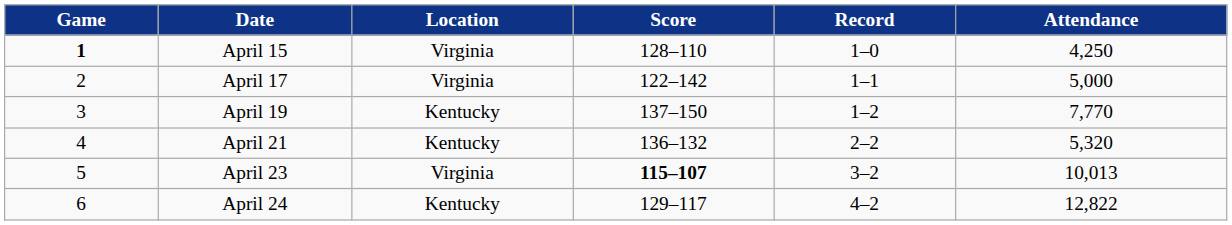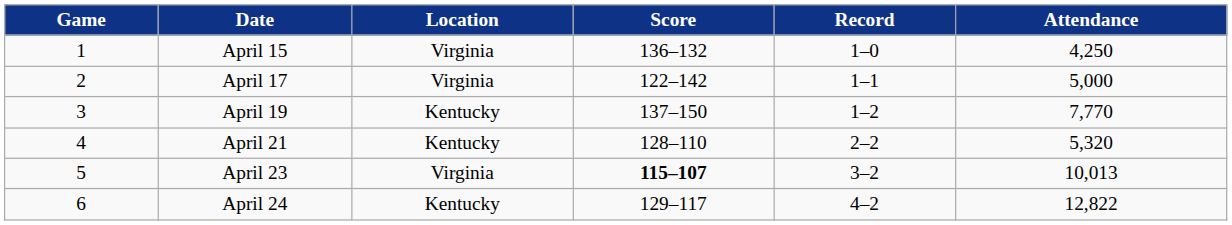 <table class="wikitable" style="width:80%;">
 <tr style="text-align:center; background:#0E3386; color:#FFFFFF;">
 <td><strong>Game</strong></td>
 <td><strong>Date</strong></td>
 <td><strong>Location</strong></td>
 <td><strong>Score</strong></td>
 <td><strong>Record</strong></td>
 <td><strong>Attendance</strong></td>
 </tr>
 <tr style="text-align:center;" bgcolor="">
-<td><strong>1</strong></td>
+<td>1</td>
 <td>April 15</td>
 <td>Virginia</td>
-<td>128–110</td>
+<td>136–132</td>
 <td>1–0</td>
 <td>4,250</td>
 </tr>
 <tr style="text-align:center;" bgcolor="">
 <td>2</td>
 <td>April 17</td>
 <td>Virginia</td>
 <td>122–142</td>
 <td>1–1</td>
 <td>5,000</td>
 </tr>
 <tr style="text-align:center;" bgcolor="">
 <td>3</td>
 <td>April 19</td>
 <td>Kentucky</td>
 <td>137–150</td>
 <td>1–2</td>
 <td>7,770</td>
 </tr>
 <tr style="text-align:center;" bgcolor="">
 <td>4</td>
 <td>April 21</td>
 <td>Kentucky</td>
-<td>136–132</td>
+<td>128–110</td>
 <td>2–2</td>
 <td>5,320</td>
 </tr>
 <tr style="text-align:center;" bgcolor="">
 <td>5</td>
 <td>April 23</td>
 <td>Virginia</td>
 <td><strong>115–107</strong></td>
 <td>3–2</td>
 <td>10,013</td>
 </tr>
 <tr style="text-align:center;" bgcolor="">
 <td>6</td>
 <td>April 24</td>
 <td>Kentucky</td>
 <td>129–117</td>
 <td>4–2</td>
 <td>12,822</td>
 </tr>
 </table>
